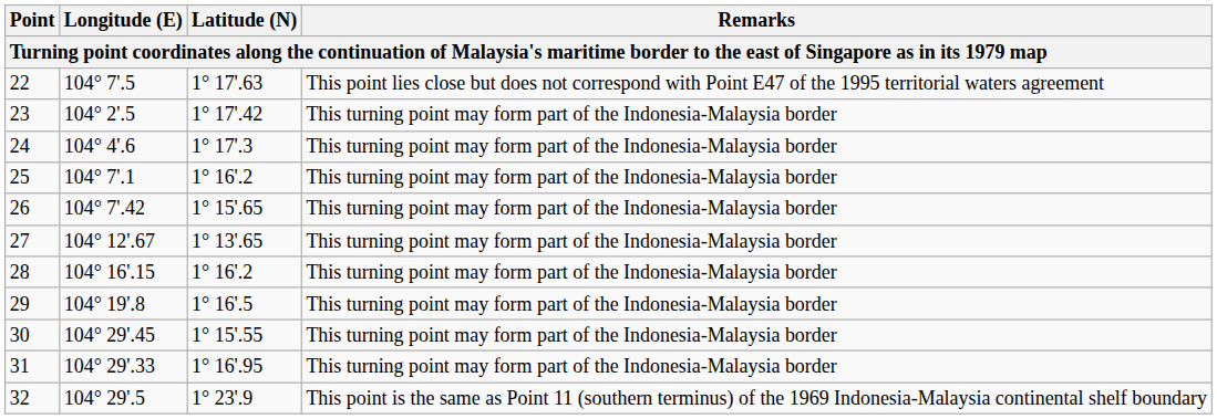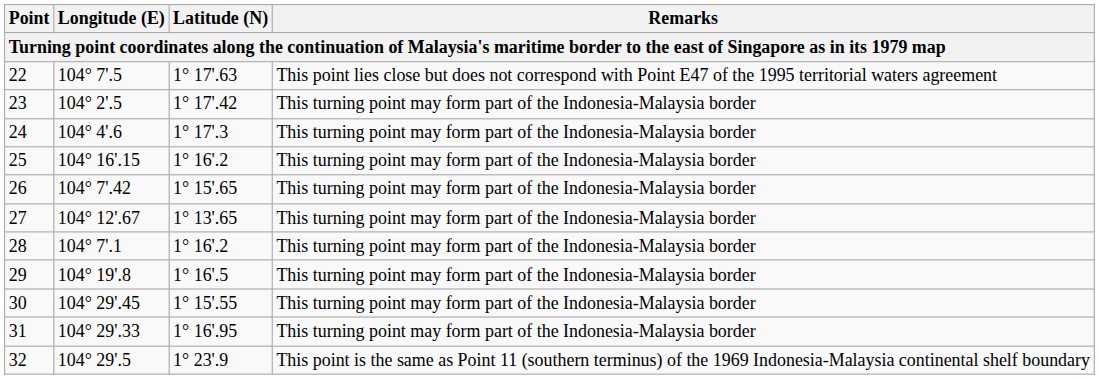 <table class="wikitable">
 <tr>
 <th>Point</th>
 <th>Longitude (E)</th>
 <th>Latitude (N)</th>
 <th>Remarks</th>
 </tr>
 <tr>
 <th colspan="5" style="text-align:left">Turning point coordinates along the continuation of Malaysia's maritime border to the east of Singapore as in its 1979 map</th>
 </tr>
 <tr>
 <td>22</td>
 <td>104° 7'.5</td>
 <td>1° 17'.63</td>
 <td>This point lies close but does not correspond with Point E47 of the 1995 territorial waters agreement</td>
 </tr>
 <tr>
 <td>23</td>
 <td>104° 2'.5</td>
 <td>1° 17'.42</td>
 <td>This turning point may form part of the Indonesia-Malaysia border</td>
 </tr>
 <tr>
 <td>24</td>
 <td>104° 4'.6</td>
 <td>1° 17'.3</td>
 <td>This turning point may form part of the Indonesia-Malaysia border</td>
 </tr>
 <tr>
 <td>25</td>
-<td>104° 7'.1</td>
+<td>104° 16'.15</td>
 <td>1° 16'.2</td>
 <td>This turning point may form part of the Indonesia-Malaysia border</td>
 </tr>
 <tr>
 <td>26</td>
 <td>104° 7'.42</td>
 <td>1° 15'.65</td>
 <td>This turning point may form part of the Indonesia-Malaysia border</td>
 </tr>
 <tr>
 <td>27</td>
 <td>104° 12'.67</td>
 <td>1° 13'.65</td>
 <td>This turning point may form part of the Indonesia-Malaysia border</td>
 </tr>
 <tr>
 <td>28</td>
-<td>104° 16'.15</td>
+<td>104° 7'.1</td>
 <td>1° 16'.2</td>
 <td>This turning point may form part of the Indonesia-Malaysia border</td>
 </tr>
 <tr>
 <td>29</td>
 <td>104° 19'.8</td>
 <td>1° 16'.5</td>
 <td>This turning point may form part of the Indonesia-Malaysia border</td>
 </tr>
 <tr>
 <td>30</td>
 <td>104° 29'.45</td>
 <td>1° 15'.55</td>
 <td>This turning point may form part of the Indonesia-Malaysia border</td>
 </tr>
 <tr>
 <td>31</td>
 <td>104° 29'.33</td>
 <td>1° 16'.95</td>
 <td>This turning point may form part of the Indonesia-Malaysia border</td>
 </tr>
 <tr>
 <td>32</td>
 <td>104° 29'.5</td>
 <td>1° 23'.9</td>
 <td>This point is the same as Point 11 (southern terminus) of the 1969 Indonesia-Malaysia continental shelf boundary</td>
 </tr>
 </table>
